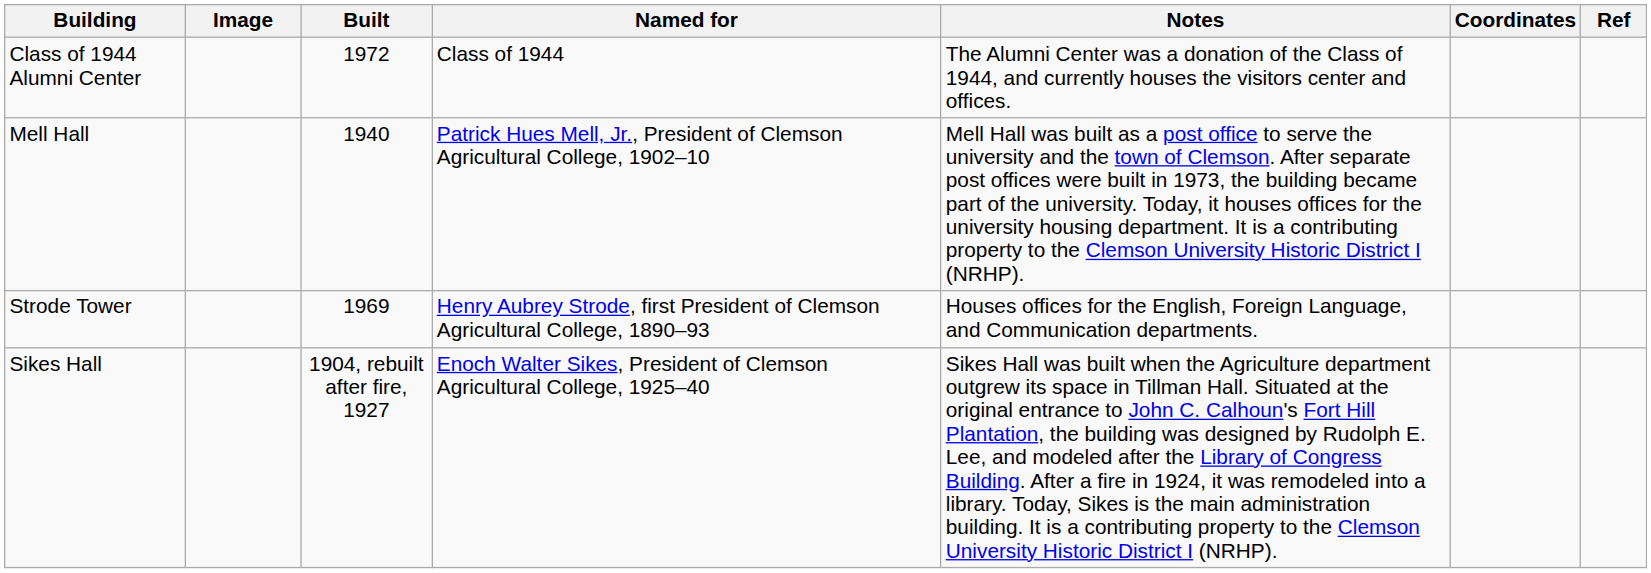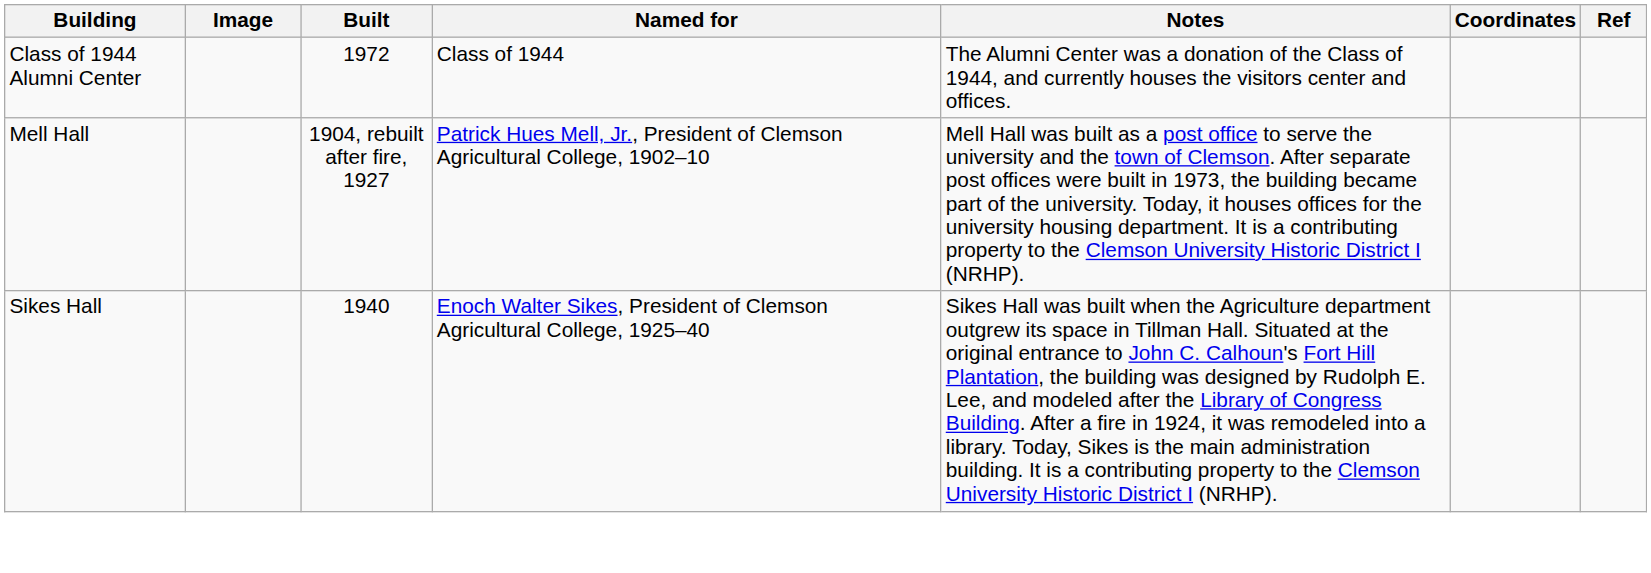 <table class="wikitable sortable" style="width:100%">
 <tr>
 <th width=11%>Building</th>
 <th width=101px class="unsortable">Image</th>
 <th width=8%>Built</th>
 <th width=31%>Named for</th>
 <th width=31% class="unsortable">Notes</th>
 <th width=7% class="unsortable">Coordinates</th>
 <th width=4% class="unsortable">Ref</th>
 </tr>
 <tr valign="top">
 <td>Class of 1944 Alumni Center</td>
 <td align="center"></td>
 <td align="center">1972</td>
 <td>Class of 1944</td>
 <td>The Alumni Center was a donation of the Class of 1944, and currently houses the visitors center and offices.</td>
 <td><small></small></td>
 <td align="center"></td>
 </tr>
 <tr valign="top">
 <td>Mell Hall</td>
 <td align="center"></td>
-<td align="center">1940</td>
+<td align="center">1904, rebuilt after fire, 1927</td>
 <td><a href='#'>Patrick Hues Mell, Jr.</a>, President of Clemson Agricultural College, 1902–10</td>
 <td>Mell Hall was built as a <a href='#'>post office</a> to serve the university and the <a href='#'>town of Clemson</a>.  After separate post offices were built in 1973, the building became part of the university.  Today, it houses offices for the university housing department.  It is a contributing property to the <a href='#'>Clemson University Historic District I</a> (NRHP).</td>
 <td><small></small></td>
 <td align="center"></td>
 </tr>
 <tr valign="top">
-<td>Strode Tower</td>
-<td align="center"></td>
-<td align="center">1969</td>
-<td><a href='#'>Henry Aubrey Strode</a>, first President of Clemson Agricultural College, 1890–93</td>
-<td>Houses offices for the English, Foreign Language, and Communication departments.</td>
-<td><small></small></td>
-<td align="center"></td>
-</tr>
-<tr valign="top">
 <td>Sikes Hall</td>
 <td align="center"></td>
-<td align="center">1904, rebuilt after fire, 1927</td>
+<td align="center">1940</td>
 <td><a href='#'>Enoch Walter Sikes</a>, President of Clemson Agricultural College, 1925–40</td>
 <td>Sikes Hall was built when the Agriculture department outgrew its space in Tillman Hall.  Situated at the original entrance to <a href='#'>John C. Calhoun</a>'s <a href='#'>Fort Hill Plantation</a>, the building was designed by Rudolph E. Lee, and modeled after the <a href='#'>Library of Congress Building</a>.  After a fire in 1924, it was remodeled into a library.  Today, Sikes is the main administration building.  It is a contributing property to the <a href='#'>Clemson University Historic District I</a> (NRHP).</td>
 <td><small></small></td>
 <td align="center"></td>
 </tr>
 </table>
